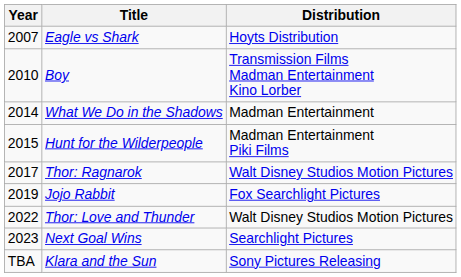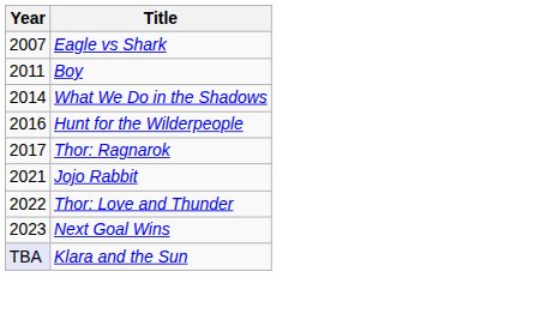 <table class="wikitable">
 <tr>
 <th>Year</th>
 <th>Title</th>
-<th>Distribution</th>
 </tr>
 <tr>
 <td>2007</td>
 <td><em><a href='#'>Eagle vs Shark</a></em></td>
-<td><a href='#'>Hoyts Distribution</a></td>
 </tr>
 <tr>
-<td>2010</td>
+<td>2011</td>
 <td><em><a href='#'>Boy</a></em></td>
-<td><a href='#'>Transmission Films</a><br><a href='#'>Madman Entertainment</a><br><a href='#'>Kino Lorber</a></td>
 </tr>
 <tr>
 <td>2014</td>
 <td><em><a href='#'>What We Do in the Shadows</a></em></td>
-<td>Madman Entertainment</td>
 </tr>
 <tr>
-<td>2015</td>
+<td>2016</td>
 <td><em><a href='#'>Hunt for the Wilderpeople</a></em></td>
-<td>Madman Entertainment<br><a href='#'>Piki Films</a></td>
 </tr>
 <tr>
 <td>2017</td>
 <td><em><a href='#'>Thor: Ragnarok</a></em></td>
-<td><a href='#'>Walt Disney Studios Motion Pictures</a></td>
 </tr>
 <tr>
-<td>2019</td>
+<td>2021</td>
 <td><em><a href='#'>Jojo Rabbit</a></em></td>
-<td><a href='#'>Fox Searchlight Pictures</a></td>
 </tr>
 <tr>
 <td>2022</td>
 <td><em><a href='#'>Thor: Love and Thunder</a></em></td>
-<td>Walt Disney Studios Motion Pictures</td>
 </tr>
 <tr>
 <td>2023</td>
 <td><em><a href='#'>Next Goal Wins</a></em></td>
-<td><a href='#'>Searchlight Pictures</a></td>
 </tr>
 <tr>
-<td>TBA</td>
+<td style="background: lavender;">TBA</td>
 <td><em><a href='#'>Klara and the Sun</a></em></td>
-<td><a href='#'>Sony Pictures Releasing</a></td>
 </tr>
 </table>
